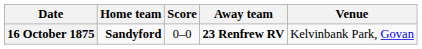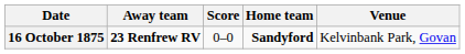 <table class="wikitable football-result-list" style="max-width: 80em; text-align: center">
 <tr>
 <th scope="col">Date</th>
+<th scope="col">Away team</th>
+<th scope="col">Score</th>
 <th scope="col">Home team</th>
-<th scope="col">Score</th>
-<th scope="col">Away team</th>
 <th scope="col">Venue</th>
 </tr>
 <tr>
 <th scope="row">16 October 1875</th>
+<td align=left><strong>23 Renfrew RV</strong></td>
+<td>0–0</td>
 <td align=right><strong>Sandyford</strong></td>
-<td>0–0</td>
-<td align=left><strong>23 Renfrew RV</strong></td>
 <td align=left>Kelvinbank Park, <a href='#'>Govan</a></td>
 </tr>
 </table>
